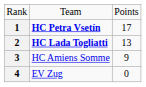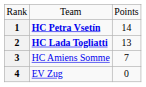 <table class="wikitable" style="text-align: center;">
 <tr>
 <td>Rank</td>
 <td>Team</td>
 <td>Points</td>
 </tr>
 <tr>
 <th>1</th>
 <td style="text-align: left;"> <strong><a href='#'>HC Petra Vsetín</a></strong></td>
-<td>17</td>
+<td>14</td>
 </tr>
 <tr>
 <th>2</th>
 <td style="text-align: left;"> <strong><a href='#'>HC Lada Togliatti</a></strong></td>
 <td>13</td>
 </tr>
 <tr>
 <th>3</th>
 <td style="text-align: left;"> <a href='#'>HC Amiens Somme</a></td>
-<td>9</td>
+<td>7</td>
 </tr>
 <tr>
 <th>4</th>
 <td style="text-align: left;"> <a href='#'>EV Zug</a></td>
 <td>0</td>
 </tr>
 </table>
